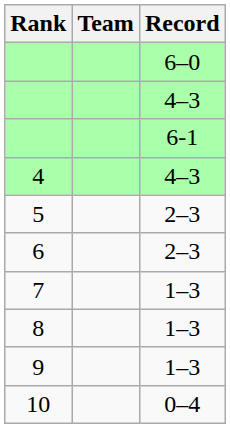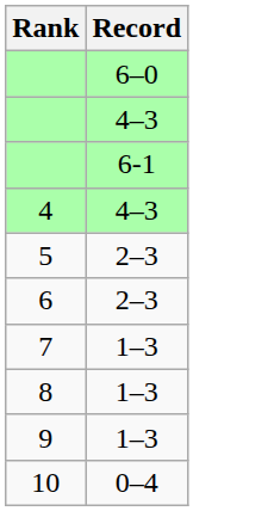 <table class="wikitable">
 <tr>
 <th>Rank</th>
-<th>Team</th>
 <th>Record</th>
 </tr>
 <tr bgcolor=aaffaa>
 <td align=center></td>
-<td></td>
 <td align=center>6–0</td>
 </tr>
 <tr bgcolor=#aaffaa>
 <td align=center></td>
-<td></td>
 <td align=center>4–3</td>
 </tr>
 <tr bgcolor=#aaffaa>
 <td align=center></td>
-<td></td>
 <td align=center>6-1</td>
 </tr>
 <tr bgcolor=#aaffaa>
 <td align=center>4</td>
-<td></td>
 <td align=center>4–3</td>
 </tr>
 <tr>
 <td align=center>5</td>
-<td></td>
 <td align=center>2–3</td>
 </tr>
 <tr>
 <td align=center>6</td>
-<td></td>
 <td align=center>2–3</td>
 </tr>
 <tr>
 <td align=center>7</td>
-<td></td>
 <td align=center>1–3</td>
 </tr>
 <tr>
 <td align=center>8</td>
-<td></td>
 <td align=center>1–3</td>
 </tr>
 <tr>
 <td align=center>9</td>
-<td></td>
 <td align=center>1–3</td>
 </tr>
 <tr>
 <td align=center>10</td>
-<td></td>
 <td align=center>0–4</td>
 </tr>
 </table>
